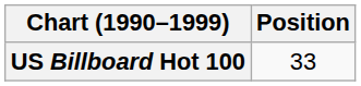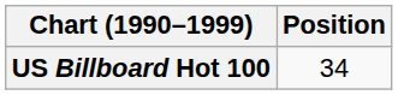 <table class="wikitable plainrowheaders" style="text-align:center">
 <tr>
 <th scope="col">Chart (1990–1999)</th>
 <th scope="col">Position</th>
 </tr>
 <tr>
 <th scope="row">US <em>Billboard</em> Hot 100</th>
-<td>33</td>
+<td>34</td>
 </tr>
 </table>
